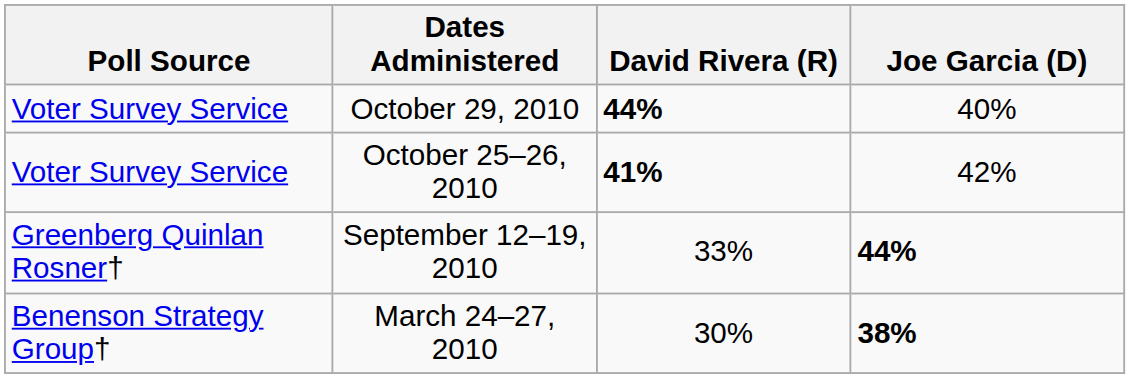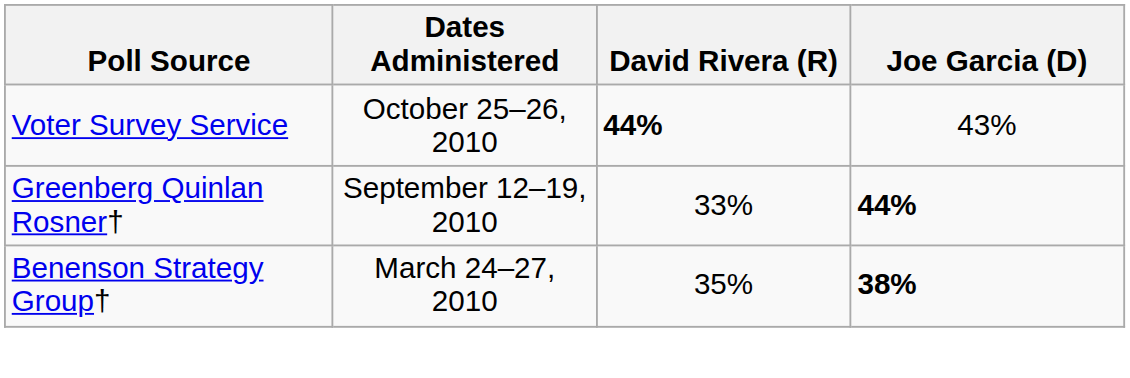 <table class="wikitable">
 <tr valign=bottom>
 <th width='170'>Poll Source</th>
 <th width='135'>Dates Administered</th>
 <th width='130'>David Rivera (R)</th>
 <th width='140'>Joe Garcia (D)</th>
 </tr>
 <tr>
 <td><a href='#'>Voter Survey Service</a></td>
-<td align=center>October 29, 2010</td>
+<td align=center>October 25–26, 2010</td>
 <td><strong>44%</strong></td>
-<td align=center>40%</td>
-</tr>
-<tr>
-<td><a href='#'>Voter Survey Service</a></td>
-<td align=center>October 25–26, 2010</td>
-<td><strong>41%</strong></td>
-<td align=center>42%</td>
+<td align=center>43%</td>
 </tr>
 <tr>
 <td><a href='#'>Greenberg Quinlan Rosner</a>†</td>
 <td align=center>September 12–19, 2010</td>
 <td align=center>33%</td>
 <td><strong>44%</strong></td>
 </tr>
 <tr>
 <td><a href='#'>Benenson Strategy Group</a>†</td>
 <td align=center>March 24–27, 2010</td>
-<td align=center>30%</td>
+<td align=center>35%</td>
 <td><strong>38%</strong></td>
 </tr>
 </table>
